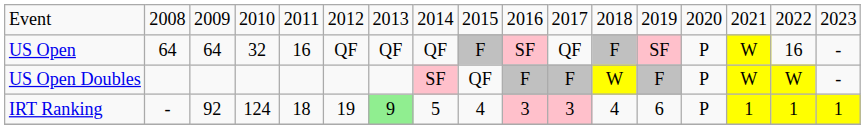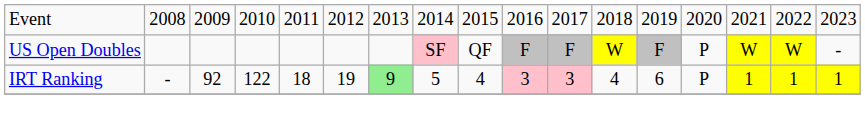 <table class="wikitable" style="font-size:90%;" align=center>
 <tr>
 <td>Event</td>
 <td>2008</td>
 <td>2009</td>
 <td>2010</td>
 <td>2011</td>
 <td>2012</td>
 <td>2013</td>
 <td>2014</td>
 <td>2015</td>
 <td>2016</td>
 <td>2017</td>
 <td>2018</td>
 <td>2019</td>
 <td>2020</td>
 <td>2021</td>
 <td>2022</td>
 <td>2023</td>
-</tr>
-<tr>
-<td align="left"><a href='#'>US Open</a></td>
-<td align=center>64</td>
-<td align=center>64</td>
-<td align=center>32</td>
-<td align=center>16</td>
-<td align=center>QF</td>
-<td align=center>QF</td>
-<td align=center>QF</td>
-<td bgcolor=Silver align=center>F</td>
-<td bgcolor=pink align=center>SF</td>
-<td align=center>QF</td>
-<td bgcolor=silver align=center>F</td>
-<td bgcolor=pink align=center>SF</td>
-<td align=center>P</td>
-<td bgcolor=yellow align=center>W</td>
-<td align=center>16</td>
-<td align=center>-</td>
 </tr>
 <tr>
 <td align="left"><a href='#'>US Open Doubles</a></td>
 <td align=center></td>
 <td align=center></td>
 <td align=center></td>
 <td align=center></td>
 <td align=center></td>
 <td align=center></td>
 <td align=center bgcolor=pink>SF</td>
 <td align=center>QF</td>
 <td bgcolor=silver align=center>F</td>
 <td align=center bgcolor=silver>F</td>
 <td bgcolor=yellow align=center>W</td>
 <td bgcolor=silver align=center>F</td>
 <td align=center>P</td>
 <td bgcolor=yellow align=center>W</td>
 <td bgcolor=yellow align=center>W</td>
 <td align=center>-</td>
 </tr>
 <tr>
 <td align="left"><a href='#'>IRT Ranking</a></td>
 <td align=center>-</td>
 <td align=center>92</td>
-<td align=center>124</td>
+<td align=center>122</td>
 <td align=center>18</td>
 <td align=center>19</td>
 <td align=center style="background: lightgreen;">9</td>
 <td align=center>5</td>
 <td align=center>4</td>
 <td bgcolor=pink align=center>3</td>
 <td bgcolor=pink align=center>3</td>
 <td align=center>4</td>
 <td align=center>6</td>
 <td align=center>P</td>
 <td bgcolor=yellow align=center>1</td>
 <td bgcolor=yellow align=center>1</td>
 <td bgcolor=yellow align=center>1</td>
 </tr>
 <tr>
 </tr>
 </table>
